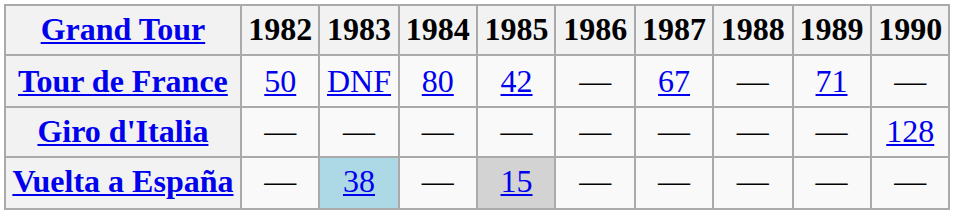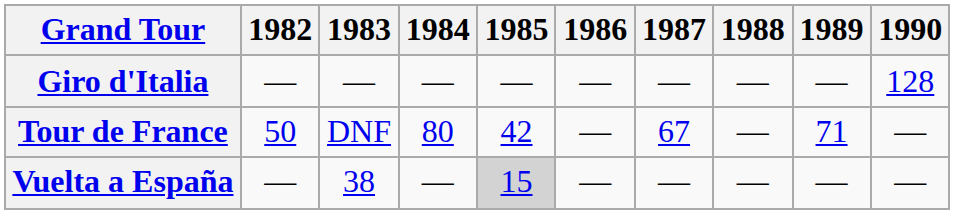 <table class="wikitable plainrowheaders">
 <tr>
 <th scope="col"><a href='#'>Grand Tour</a></th>
 <th scope="col">1982</th>
 <th scope="col">1983</th>
 <th scope="col">1984</th>
 <th scope="col">1985</th>
 <th scope="col">1986</th>
 <th scope="col">1987</th>
 <th scope="col">1988</th>
 <th scope="col">1989</th>
 <th scope="col">1990</th>
 </tr>
 <tr style="text-align:center;">
+<th scope="row"> <a href='#'>Giro d'Italia</a></th>
+<td>—</td>
+<td>—</td>
+<td>—</td>
+<td>—</td>
+<td>—</td>
+<td>—</td>
+<td>—</td>
+<td>—</td>
+<td><a href='#'>128</a></td>
+</tr>
+<tr style="text-align:center;">
 <th scope="row"> <a href='#'>Tour de France</a></th>
 <td><a href='#'>50</a></td>
 <td><a href='#'>DNF</a></td>
 <td><a href='#'>80</a></td>
 <td><a href='#'>42</a></td>
 <td>—</td>
 <td><a href='#'>67</a></td>
 <td>—</td>
 <td><a href='#'>71</a></td>
 <td>—</td>
 </tr>
 <tr style="text-align:center;">
-<th scope="row"> <a href='#'>Giro d'Italia</a></th>
-<td>—</td>
-<td>—</td>
-<td>—</td>
-<td>—</td>
-<td>—</td>
-<td>—</td>
-<td>—</td>
-<td>—</td>
-<td><a href='#'>128</a></td>
-</tr>
-<tr style="text-align:center;">
 <th scope="row"> <a href='#'>Vuelta a España</a></th>
 <td>—</td>
-<td style="background: lightblue;"><a href='#'>38</a></td>
+<td><a href='#'>38</a></td>
 <td>—</td>
 <td style="background: lightgrey;"><a href='#'>15</a></td>
 <td>—</td>
 <td>—</td>
 <td>—</td>
 <td>—</td>
 <td>—</td>
 </tr>
 </table>
